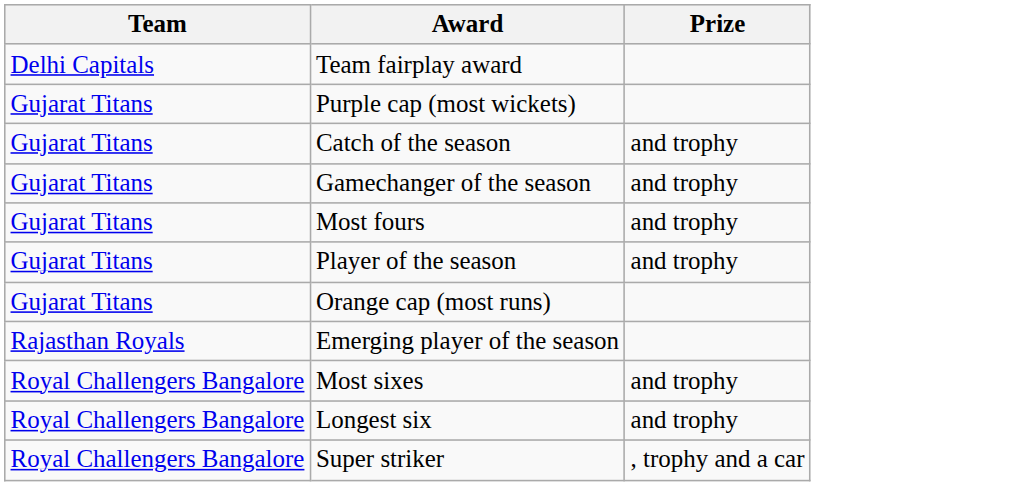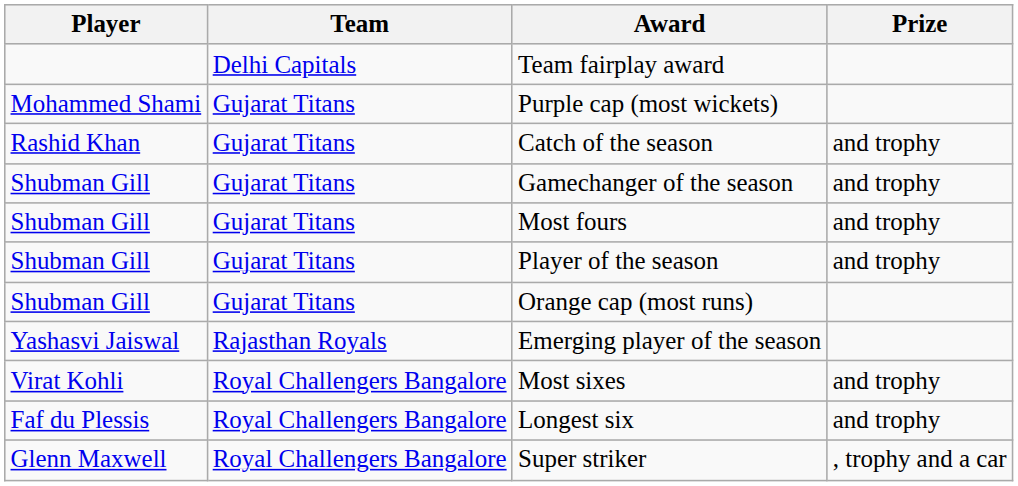 <table class="wikitable">
 <tr>
+<th>Player</th>
 <th>Team</th>
 <th>Award</th>
 <th>Prize</th>
 </tr>
 <tr>
+<td></td>
 <td><a href='#'>Delhi Capitals</a></td>
 <td>Team fairplay award</td>
 <td></td>
 </tr>
 <tr>
+<td><a href='#'>Mohammed Shami</a></td>
 <td><a href='#'>Gujarat Titans</a></td>
 <td>Purple cap (most wickets)</td>
 <td></td>
 </tr>
 <tr>
+<td><a href='#'>Rashid Khan</a></td>
 <td><a href='#'>Gujarat Titans</a></td>
 <td>Catch of the season</td>
 <td> and trophy</td>
 </tr>
 <tr>
+<td><a href='#'>Shubman Gill</a></td>
 <td><a href='#'>Gujarat Titans</a></td>
 <td>Gamechanger of the season</td>
 <td> and trophy</td>
 </tr>
 <tr>
+<td><a href='#'>Shubman Gill</a></td>
 <td><a href='#'>Gujarat Titans</a></td>
 <td>Most fours</td>
 <td> and trophy</td>
 </tr>
 <tr>
+<td><a href='#'>Shubman Gill</a></td>
 <td><a href='#'>Gujarat Titans</a></td>
 <td>Player of the season</td>
 <td> and trophy</td>
 </tr>
 <tr>
+<td><a href='#'>Shubman Gill</a></td>
 <td><a href='#'>Gujarat Titans</a></td>
 <td>Orange cap (most runs)</td>
 <td></td>
 </tr>
 <tr>
+<td><a href='#'>Yashasvi Jaiswal</a></td>
 <td><a href='#'>Rajasthan Royals</a></td>
 <td>Emerging player of the season</td>
 <td></td>
 </tr>
 <tr>
+<td><a href='#'>Virat Kohli</a></td>
 <td><a href='#'>Royal Challengers Bangalore</a></td>
 <td>Most sixes</td>
 <td> and trophy</td>
 </tr>
 <tr>
+<td><a href='#'>Faf du Plessis</a></td>
 <td><a href='#'>Royal Challengers Bangalore</a></td>
 <td>Longest six</td>
 <td> and trophy</td>
 </tr>
 <tr>
+<td><a href='#'>Glenn Maxwell</a></td>
 <td><a href='#'>Royal Challengers Bangalore</a></td>
 <td>Super striker</td>
 <td>, trophy and a car</td>
 </tr>
 </table>
